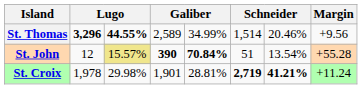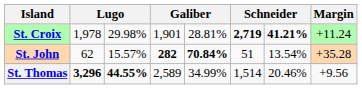 <table class=wikitable>
 <tr>
 <th>Island</th>
 <th colspan=2>Lugo</th>
 <th colspan=2>Galiber</th>
 <th colspan=2>Schneider</th>
 <th>Margin</th>
+</tr>
+<tr align=center>
+<th style="background-color:#b0ffb0"><a href='#'>St. Croix</a></th>
+<td>1,978</td>
+<td>29.98%</td>
+<td>1,901</td>
+<td>28.81%</td>
+<td><strong>2,719</strong></td>
+<td><strong>41.21%</strong></td>
+<td style="background-color:#b0ffb0">+11.24</td>
+</tr>
+<tr align=center>
+<th style="background-color:#ffd8b0"><a href='#'>St. John</a></th>
+<td>62</td>
+<td>15.57%</td>
+<td><strong>282</strong></td>
+<td><strong>70.84%</strong></td>
+<td>51</td>
+<td>13.54%</td>
+<td style="background-color:#ffd8b0">+35.28</td>
 </tr>
 <tr align=center>
 <th><a href='#'>St. Thomas</a></th>
 <td><strong>3,296</strong></td>
 <td><strong>44.55%</strong></td>
 <td>2,589</td>
 <td>34.99%</td>
 <td>1,514</td>
 <td>20.46%</td>
 <td>+9.56</td>
 </tr>
-<tr align=center>
-<th style="background-color:#ffd8b0"><a href='#'>St. John</a></th>
-<td>12</td>
-<td style="background: khaki;">15.57%</td>
-<td><strong>390</strong></td>
-<td><strong>70.84%</strong></td>
-<td>51</td>
-<td>13.54%</td>
-<td style="background-color:#ffd8b0">+55.28</td>
-</tr>
-<tr align=center>
-<th style="background-color:#b0ffb0"><a href='#'>St. Croix</a></th>
-<td>1,978</td>
-<td>29.98%</td>
-<td>1,901</td>
-<td>28.81%</td>
-<td><strong>2,719</strong></td>
-<td><strong>41.21%</strong></td>
-<td style="background-color:#b0ffb0">+11.24</td>
-</tr>
 </table>
